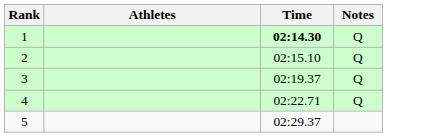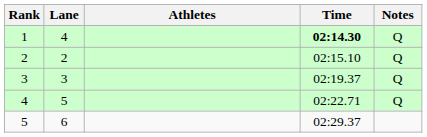 <table class="wikitable sortable" style="text-align:center;">
 <tr>
 <th width=40>Rank</th>
+<th width=40>Lane</th>
 <th width=250>Athletes</th>
 <th width=80>Time</th>
 <th width=50>Notes</th>
 </tr>
 <tr bgcolor=ccffcc>
 <td>1</td>
+<td>4</td>
 <td align=left></td>
 <td><strong>02:14.30</strong></td>
 <td>Q</td>
 </tr>
 <tr bgcolor=ccffcc>
+<td>2</td>
 <td>2</td>
 <td align=left></td>
 <td>02:15.10</td>
 <td>Q</td>
 </tr>
 <tr bgcolor=ccffcc>
 <td>3</td>
+<td>3</td>
 <td align=left></td>
 <td>02:19.37</td>
 <td>Q</td>
 </tr>
 <tr bgcolor=ccffcc>
 <td>4</td>
+<td>5</td>
 <td align=left></td>
 <td>02:22.71</td>
 <td>Q</td>
 </tr>
 <tr>
 <td>5</td>
+<td>6</td>
 <td align=left></td>
 <td>02:29.37</td>
 <td></td>
 </tr>
 </table>
